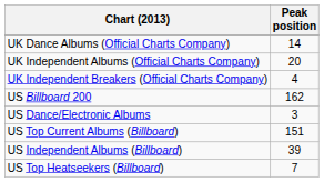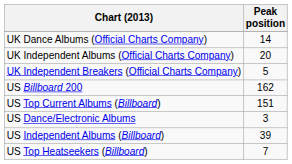 <table class="wikitable sortable">
 <tr>
 <th>Chart (2013)</th>
 <th>Peak<br>position</th>
 </tr>
 <tr>
 </tr>
 <tr>
 <td>UK Dance Albums (<a href='#'>Official Charts Company</a>)</td>
 <td align=center>14</td>
 </tr>
 <tr>
 <td>UK Independent Albums (<a href='#'>Official Charts Company</a>)</td>
 <td align=center>20</td>
 </tr>
 <tr>
 <td><a href='#'>UK Independent Breakers</a> (<a href='#'>Official Charts Company</a>)</td>
-<td align="center">4</td>
+<td align="center">5</td>
 </tr>
 <tr>
 <td>US <a href='#'><em>Billboard</em> 200</a></td>
 <td align=center>162</td>
 </tr>
 <tr>
+<td>US <a href='#'>Top Current Albums</a> (<em><a href='#'>Billboard</a></em>)</td>
+<td align=center>151</td>
+</tr>
+<tr>
 <td>US <a href='#'>Dance/Electronic Albums</a></td>
 <td align=center>3</td>
-</tr>
-<tr>
-<td>US <a href='#'>Top Current Albums</a> (<em><a href='#'>Billboard</a></em>)</td>
-<td align=center>151</td>
 </tr>
 <tr>
 <td>US <a href='#'>Independent Albums</a> (<em><a href='#'>Billboard</a></em>)</td>
 <td align=center>39</td>
 </tr>
 <tr>
 <td>US <a href='#'>Top Heatseekers</a> (<em><a href='#'>Billboard</a></em>)</td>
 <td align=center>7</td>
 </tr>
 </table>
